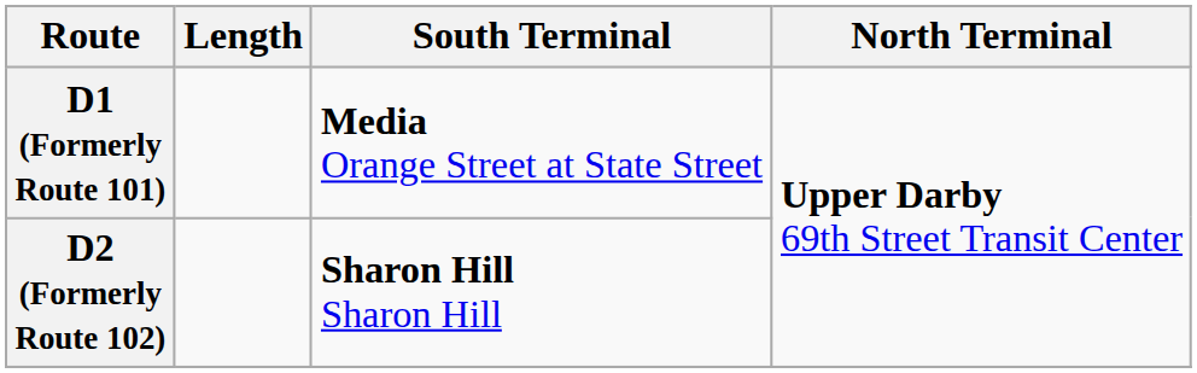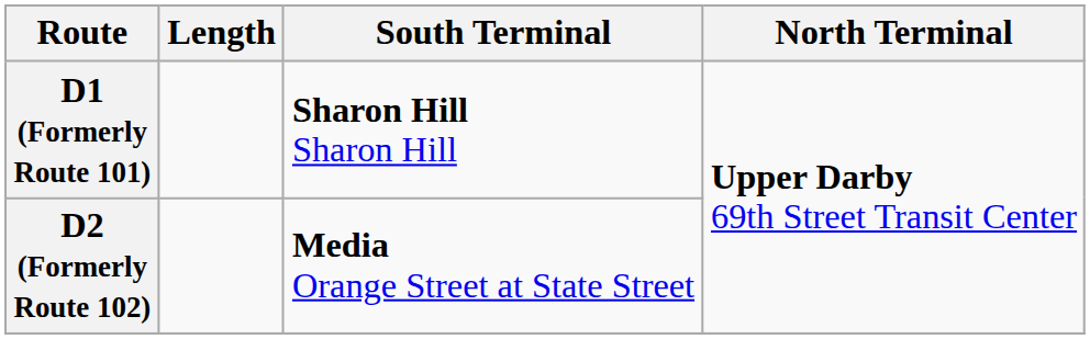 <table class="wikitable">
 <tr>
 <th>Route</th>
 <th>Length</th>
 <th>South Terminal</th>
 <th>North Terminal</th>
 </tr>
 <tr>
 <th>D1<br><small>(Formerly<br>Route 101)</small></th>
 <td></td>
-<td><strong>Media</strong><br><a href='#'>Orange Street at State Street</a></td>
+<td><strong>Sharon Hill</strong><br><a href='#'>Sharon Hill</a></td>
 <td rowspan=2><strong>Upper Darby</strong><br> <a href='#'>69th Street Transit Center</a></td>
 </tr>
 <tr>
 <th>D2<br><small>(Formerly<br>Route 102)</small></th>
 <td></td>
-<td><strong>Sharon Hill</strong><br><a href='#'>Sharon Hill</a></td>
+<td><strong>Media</strong><br><a href='#'>Orange Street at State Street</a></td>
 </tr>
 <tr>
 </tr>
 </table>
